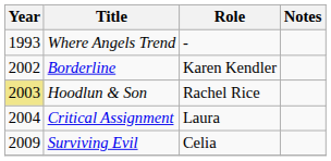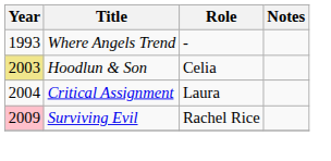 <table class="wikitable sortable">
 <tr>
 <th>Year</th>
 <th>Title</th>
 <th>Role</th>
 <th class="unsortable">Notes</th>
 </tr>
 <tr>
 <td>1993</td>
 <td><em>Where Angels Trend</em></td>
 <td>-</td>
 <td></td>
 </tr>
 <tr>
-<td>2002</td>
-<td><em><a href='#'>Borderline</a></em></td>
-<td>Karen Kendler</td>
-<td></td>
-</tr>
-<tr>
 <td style="background: khaki;">2003</td>
 <td><em>Hoodlun & Son</em></td>
-<td>Rachel Rice</td>
+<td>Celia</td>
 <td></td>
 </tr>
 <tr>
 <td>2004</td>
 <td><em><a href='#'>Critical Assignment</a></em></td>
 <td>Laura</td>
 <td></td>
 </tr>
 <tr>
-<td>2009</td>
+<td style="background: pink;">2009</td>
 <td><em><a href='#'>Surviving Evil</a></em></td>
-<td>Celia</td>
+<td>Rachel Rice</td>
 <td></td>
 </tr>
 <tr>
 </tr>
 </table>
